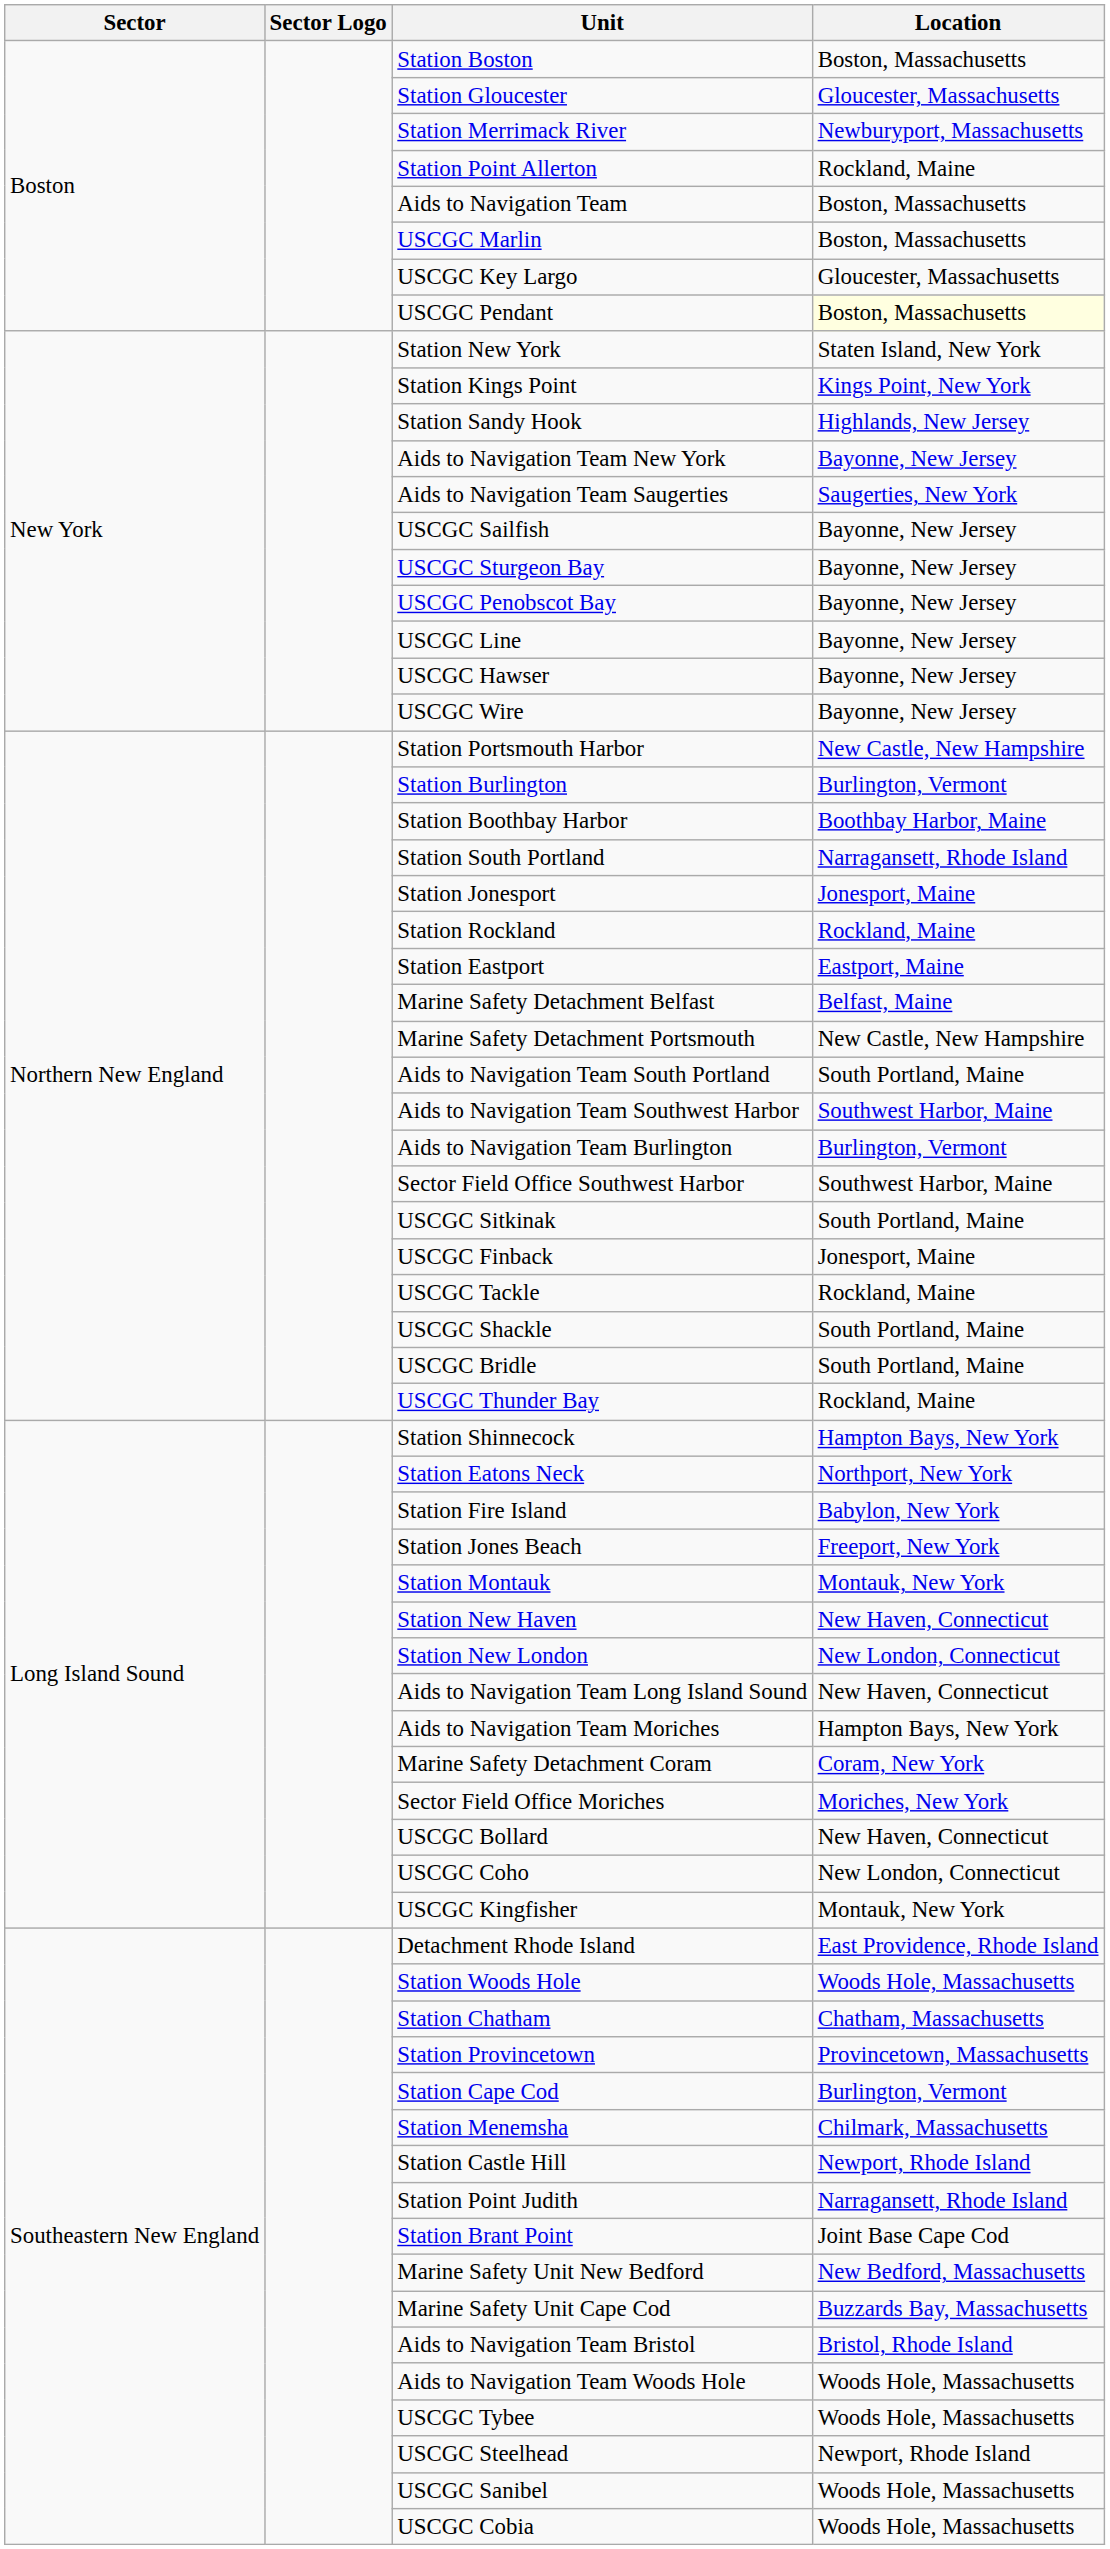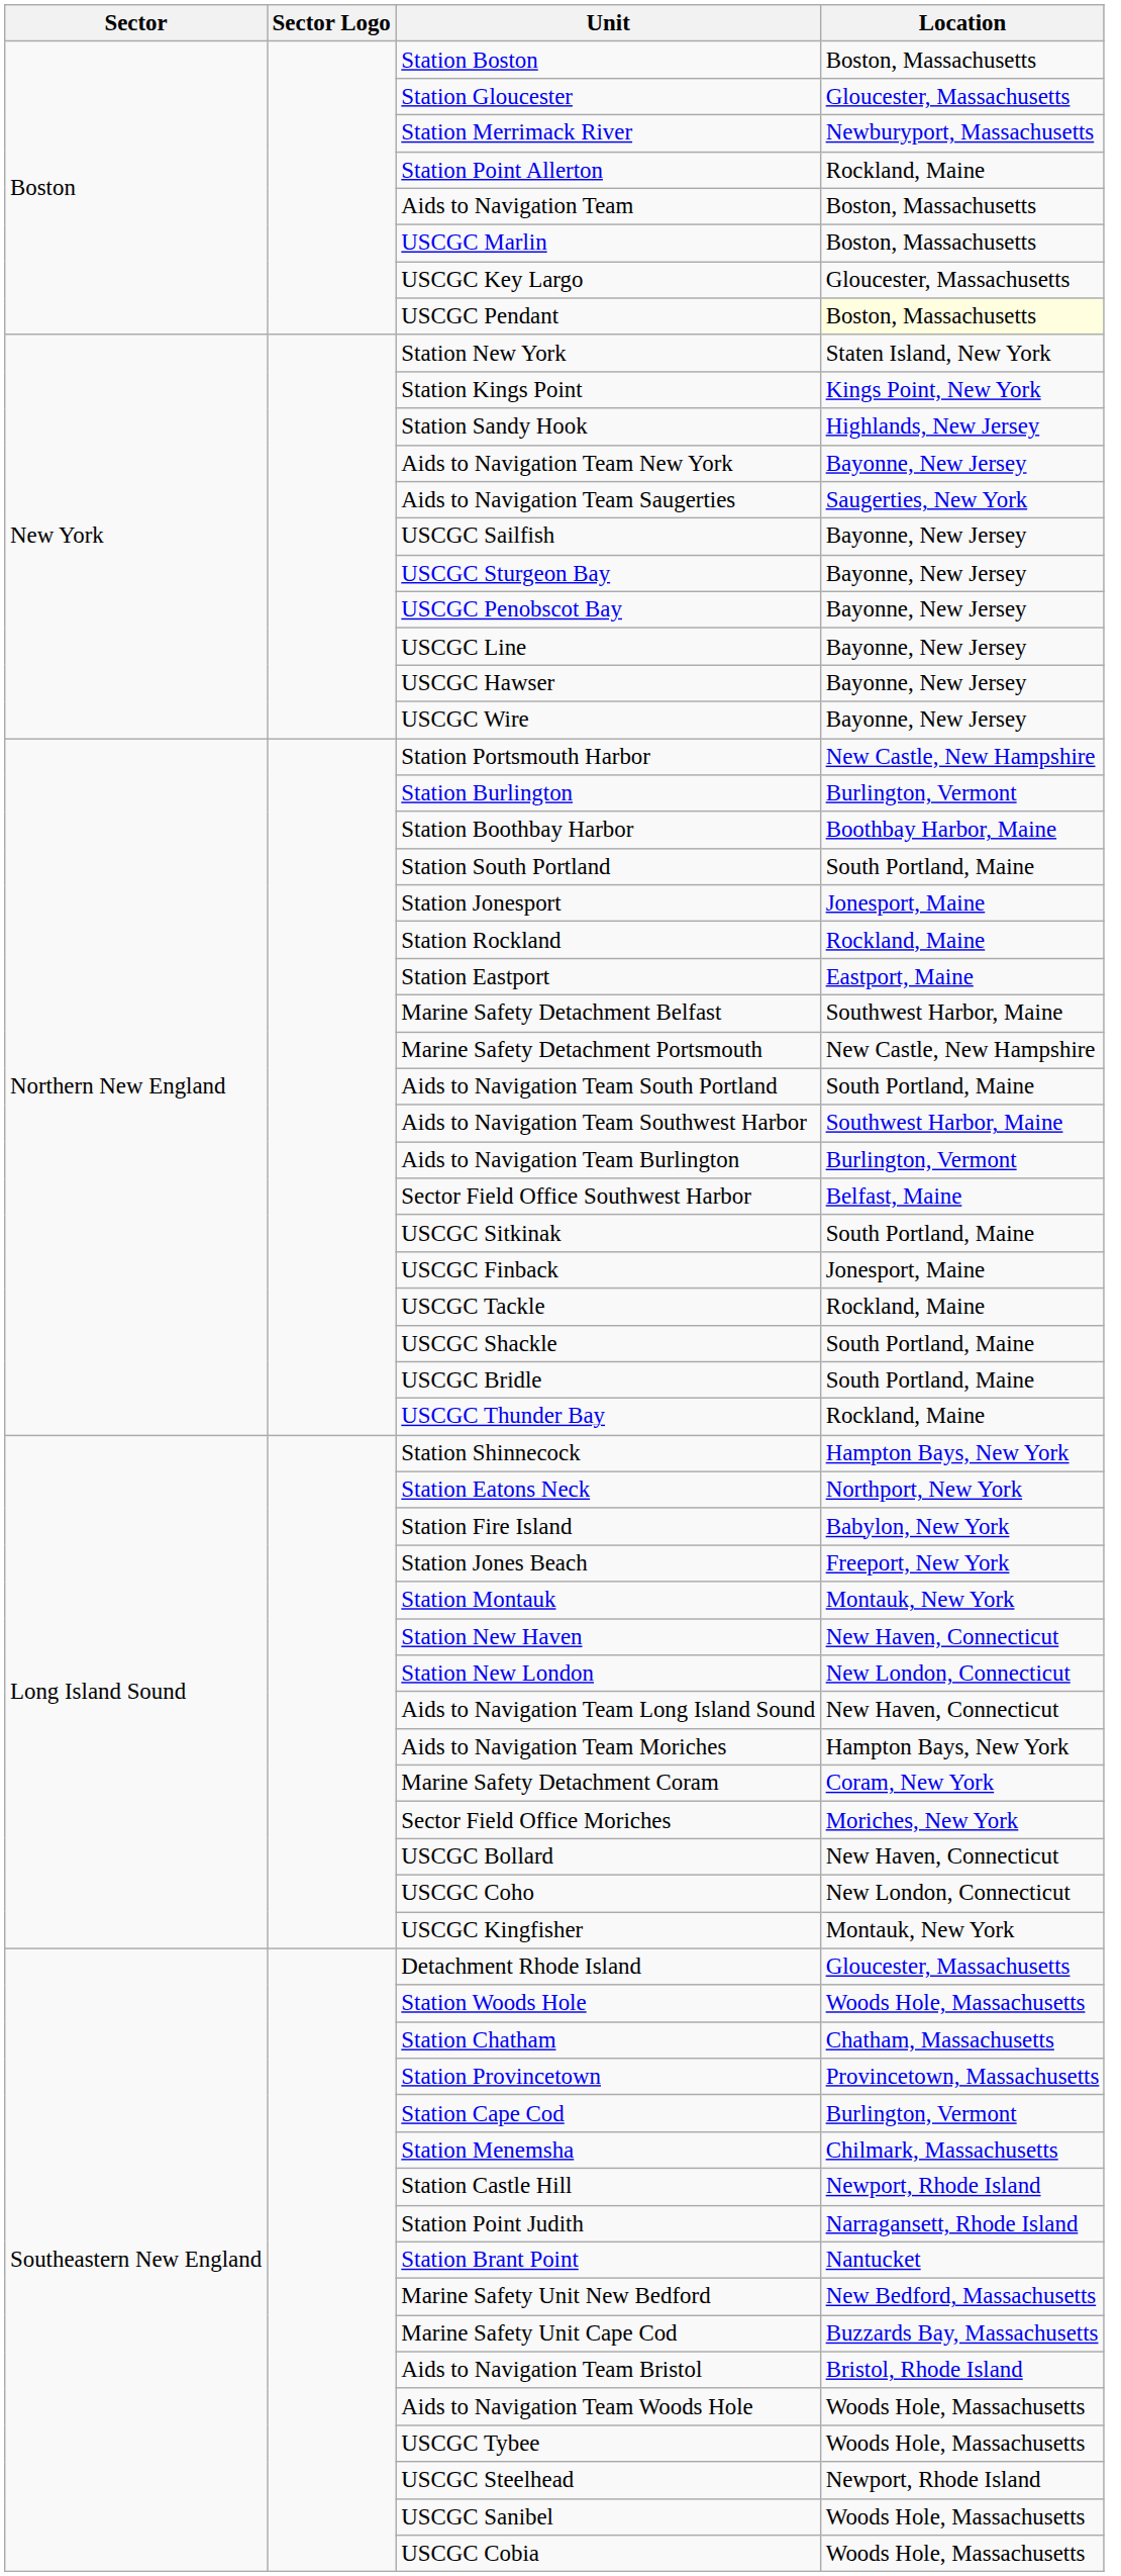 <table class="wikitable">
 <tr>
 <th>Sector</th>
 <th>Sector Logo</th>
 <th>Unit</th>
 <th>Location</th>
 </tr>
 <tr>
 <td rowspan="8">Boston</td>
 <td rowspan="8"></td>
 <td><a href='#'>Station Boston</a></td>
 <td>Boston, Massachusetts</td>
 </tr>
 <tr>
 <td><a href='#'>Station Gloucester</a></td>
 <td><a href='#'>Gloucester, Massachusetts</a></td>
 </tr>
 <tr>
 <td><a href='#'>Station Merrimack River</a></td>
 <td><a href='#'>Newburyport, Massachusetts</a></td>
 </tr>
 <tr>
 <td><a href='#'>Station Point Allerton</a></td>
 <td>Rockland, Maine</td>
 </tr>
 <tr>
 <td>Aids to Navigation Team</td>
 <td>Boston, Massachusetts</td>
 </tr>
 <tr>
 <td><a href='#'>USCGC Marlin</a></td>
 <td>Boston, Massachusetts</td>
 </tr>
 <tr>
 <td>USCGC Key Largo</td>
 <td>Gloucester, Massachusetts</td>
 </tr>
 <tr>
 <td>USCGC Pendant</td>
 <td style="background: lightyellow;">Boston, Massachusetts</td>
 </tr>
 <tr>
 <td rowspan="11">New York</td>
 <td rowspan="11"></td>
 <td>Station New York</td>
 <td>Staten Island, New York</td>
 </tr>
 <tr>
 <td>Station Kings Point</td>
 <td><a href='#'>Kings Point, New York</a></td>
 </tr>
 <tr>
 <td>Station Sandy Hook</td>
 <td><a href='#'>Highlands, New Jersey</a></td>
 </tr>
 <tr>
 <td>Aids to Navigation Team New York</td>
 <td><a href='#'>Bayonne, New Jersey</a></td>
 </tr>
 <tr>
 <td>Aids to Navigation Team Saugerties</td>
 <td><a href='#'>Saugerties, New York</a></td>
 </tr>
 <tr>
 <td>USCGC Sailfish</td>
 <td>Bayonne, New Jersey</td>
 </tr>
 <tr>
 <td><a href='#'>USCGC Sturgeon Bay</a></td>
 <td>Bayonne, New Jersey</td>
 </tr>
 <tr>
 <td><a href='#'>USCGC Penobscot Bay</a></td>
 <td>Bayonne, New Jersey</td>
 </tr>
 <tr>
 <td>USCGC Line</td>
 <td>Bayonne, New Jersey</td>
 </tr>
 <tr>
 <td>USCGC Hawser</td>
 <td>Bayonne, New Jersey</td>
 </tr>
 <tr>
 <td>USCGC Wire</td>
 <td>Bayonne, New Jersey</td>
 </tr>
 <tr>
 <td rowspan="19">Northern New England</td>
 <td rowspan="19"></td>
 <td>Station Portsmouth Harbor</td>
 <td><a href='#'>New Castle, New Hampshire</a></td>
 </tr>
 <tr>
 <td><a href='#'>Station Burlington</a></td>
 <td><a href='#'>Burlington, Vermont</a></td>
 </tr>
 <tr>
 <td>Station Boothbay Harbor</td>
 <td><a href='#'>Boothbay Harbor, Maine</a></td>
 </tr>
 <tr>
 <td>Station South Portland</td>
-<td><a href='#'>Narragansett, Rhode Island</a></td>
+<td>South Portland, Maine</td>
 </tr>
 <tr>
 <td>Station Jonesport</td>
 <td><a href='#'>Jonesport, Maine</a></td>
 </tr>
 <tr>
 <td>Station Rockland</td>
 <td><a href='#'>Rockland, Maine</a></td>
 </tr>
 <tr>
 <td>Station Eastport</td>
 <td><a href='#'>Eastport, Maine</a></td>
 </tr>
 <tr>
 <td>Marine Safety Detachment Belfast</td>
-<td><a href='#'>Belfast, Maine</a></td>
+<td>Southwest Harbor, Maine</td>
 </tr>
 <tr>
 <td>Marine Safety Detachment Portsmouth</td>
 <td>New Castle, New Hampshire</td>
 </tr>
 <tr>
 <td>Aids to Navigation Team South Portland</td>
 <td>South Portland, Maine</td>
 </tr>
 <tr>
 <td>Aids to Navigation Team Southwest Harbor</td>
 <td><a href='#'>Southwest Harbor, Maine</a></td>
 </tr>
 <tr>
 <td>Aids to Navigation Team Burlington</td>
 <td><a href='#'>Burlington, Vermont</a></td>
 </tr>
 <tr>
 <td>Sector Field Office Southwest Harbor</td>
-<td>Southwest Harbor, Maine</td>
+<td><a href='#'>Belfast, Maine</a></td>
 </tr>
 <tr>
 <td>USCGC Sitkinak</td>
 <td>South Portland, Maine</td>
 </tr>
 <tr>
 <td>USCGC Finback</td>
 <td>Jonesport, Maine</td>
 </tr>
 <tr>
 <td>USCGC Tackle</td>
 <td>Rockland, Maine</td>
 </tr>
 <tr>
 <td>USCGC Shackle</td>
 <td>South Portland, Maine</td>
 </tr>
 <tr>
 <td>USCGC Bridle</td>
 <td>South Portland, Maine</td>
 </tr>
 <tr>
 <td><a href='#'>USCGC Thunder Bay</a></td>
 <td>Rockland, Maine</td>
 </tr>
 <tr>
 <td rowspan="14">Long Island Sound</td>
 <td rowspan="14"></td>
 <td>Station Shinnecock</td>
 <td><a href='#'>Hampton Bays, New York</a></td>
 </tr>
 <tr>
 <td><a href='#'>Station Eatons Neck</a></td>
 <td><a href='#'>Northport, New York</a></td>
 </tr>
 <tr>
 <td>Station Fire Island</td>
 <td><a href='#'>Babylon, New York</a></td>
 </tr>
 <tr>
 <td>Station Jones Beach</td>
 <td><a href='#'>Freeport, New York</a></td>
 </tr>
 <tr>
 <td><a href='#'>Station Montauk</a></td>
 <td><a href='#'>Montauk, New York</a></td>
 </tr>
 <tr>
 <td><a href='#'>Station New Haven</a></td>
 <td><a href='#'>New Haven, Connecticut</a></td>
 </tr>
 <tr>
 <td><a href='#'>Station New London</a></td>
 <td><a href='#'>New London, Connecticut</a></td>
 </tr>
 <tr>
 <td>Aids to Navigation Team Long Island Sound</td>
 <td>New Haven, Connecticut</td>
 </tr>
 <tr>
 <td>Aids to Navigation Team Moriches</td>
 <td>Hampton Bays, New York</td>
 </tr>
 <tr>
 <td>Marine Safety Detachment Coram</td>
 <td><a href='#'>Coram, New York</a></td>
 </tr>
 <tr>
 <td>Sector Field Office Moriches</td>
 <td><a href='#'>Moriches, New York</a></td>
 </tr>
 <tr>
 <td>USCGC Bollard</td>
 <td>New Haven, Connecticut</td>
 </tr>
 <tr>
 <td>USCGC Coho</td>
 <td>New London, Connecticut</td>
 </tr>
 <tr>
 <td>USCGC Kingfisher</td>
 <td>Montauk, New York</td>
 </tr>
 <tr>
 <td rowspan="17">Southeastern New England</td>
 <td rowspan="17"></td>
 <td>Detachment Rhode Island</td>
-<td><a href='#'>East Providence, Rhode Island</a></td>
+<td><a href='#'>Gloucester, Massachusetts</a></td>
 </tr>
 <tr>
 <td><a href='#'>Station Woods Hole</a></td>
 <td><a href='#'>Woods Hole, Massachusetts</a></td>
 </tr>
 <tr>
 <td><a href='#'>Station Chatham</a></td>
 <td><a href='#'>Chatham, Massachusetts</a></td>
 </tr>
 <tr>
 <td><a href='#'>Station Provincetown</a></td>
 <td><a href='#'>Provincetown, Massachusetts</a></td>
 </tr>
 <tr>
 <td><a href='#'>Station Cape Cod</a></td>
 <td><a href='#'>Burlington, Vermont</a></td>
 </tr>
 <tr>
 <td><a href='#'>Station Menemsha</a></td>
 <td><a href='#'>Chilmark, Massachusetts</a></td>
 </tr>
 <tr>
 <td>Station Castle Hill</td>
 <td><a href='#'>Newport, Rhode Island</a></td>
 </tr>
 <tr>
 <td>Station Point Judith</td>
 <td><a href='#'>Narragansett, Rhode Island</a></td>
 </tr>
 <tr>
 <td><a href='#'>Station Brant Point</a></td>
-<td>Joint Base Cape Cod</td>
+<td><a href='#'>Nantucket</a></td>
 </tr>
 <tr>
 <td>Marine Safety Unit New Bedford</td>
 <td><a href='#'>New Bedford, Massachusetts</a></td>
 </tr>
 <tr>
 <td>Marine Safety Unit Cape Cod</td>
 <td><a href='#'>Buzzards Bay, Massachusetts</a></td>
 </tr>
 <tr>
 <td>Aids to Navigation Team Bristol</td>
 <td><a href='#'>Bristol, Rhode Island</a></td>
 </tr>
 <tr>
 <td>Aids to Navigation Team Woods Hole</td>
 <td>Woods Hole, Massachusetts</td>
 </tr>
 <tr>
 <td>USCGC Tybee</td>
 <td>Woods Hole, Massachusetts</td>
 </tr>
 <tr>
 <td>USCGC Steelhead</td>
 <td>Newport, Rhode Island</td>
 </tr>
 <tr>
 <td>USCGC Sanibel</td>
 <td>Woods Hole, Massachusetts</td>
 </tr>
 <tr>
 <td>USCGC Cobia</td>
 <td>Woods Hole, Massachusetts</td>
 </tr>
 </table>
